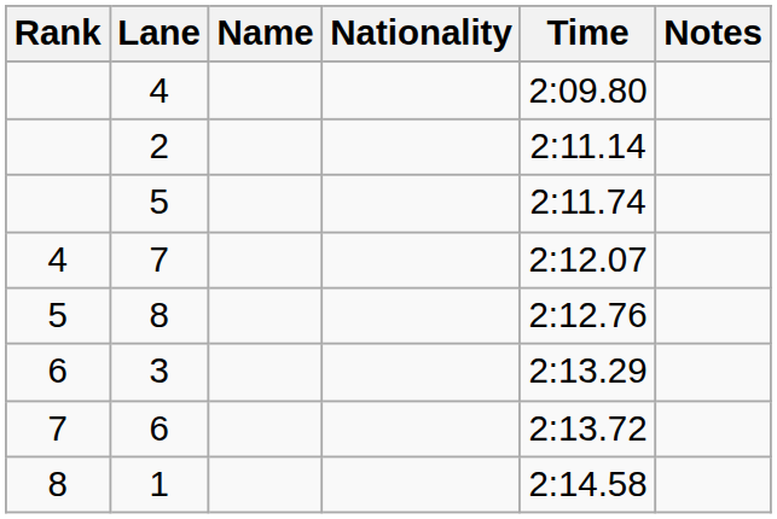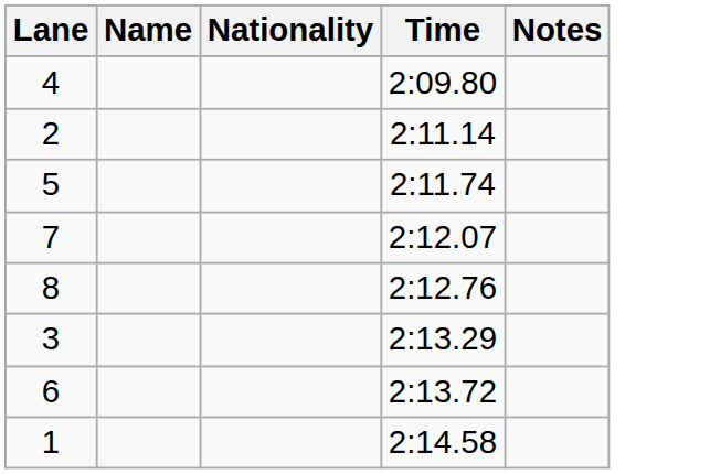 <table class="wikitable sortable" style="text-align:center">
 <tr>
-<th>Rank</th>
 <th>Lane</th>
 <th>Name</th>
 <th>Nationality</th>
 <th>Time</th>
 <th>Notes</th>
 </tr>
 <tr>
-<td></td>
 <td>4</td>
 <td align="left"></td>
 <td align="left"></td>
 <td>2:09.80</td>
 <td></td>
 </tr>
 <tr>
-<td></td>
 <td>2</td>
 <td align="left"></td>
 <td align="left"></td>
 <td>2:11.14</td>
 <td></td>
 </tr>
 <tr>
-<td></td>
 <td>5</td>
 <td align="left"></td>
 <td align="left"></td>
 <td>2:11.74</td>
 <td></td>
 </tr>
 <tr>
-<td>4</td>
 <td>7</td>
 <td align="left"></td>
 <td align="left"></td>
 <td>2:12.07</td>
 <td></td>
 </tr>
 <tr>
-<td>5</td>
 <td>8</td>
 <td align="left"></td>
 <td align="left"></td>
 <td>2:12.76</td>
 <td></td>
 </tr>
 <tr>
-<td>6</td>
 <td>3</td>
 <td align="left"></td>
 <td align="left"></td>
 <td>2:13.29</td>
 <td></td>
 </tr>
 <tr>
-<td>7</td>
 <td>6</td>
 <td align="left"></td>
 <td align="left"></td>
 <td>2:13.72</td>
 <td></td>
 </tr>
 <tr>
-<td>8</td>
 <td>1</td>
 <td align="left"></td>
 <td align="left"></td>
 <td>2:14.58</td>
 <td></td>
 </tr>
 </table>
